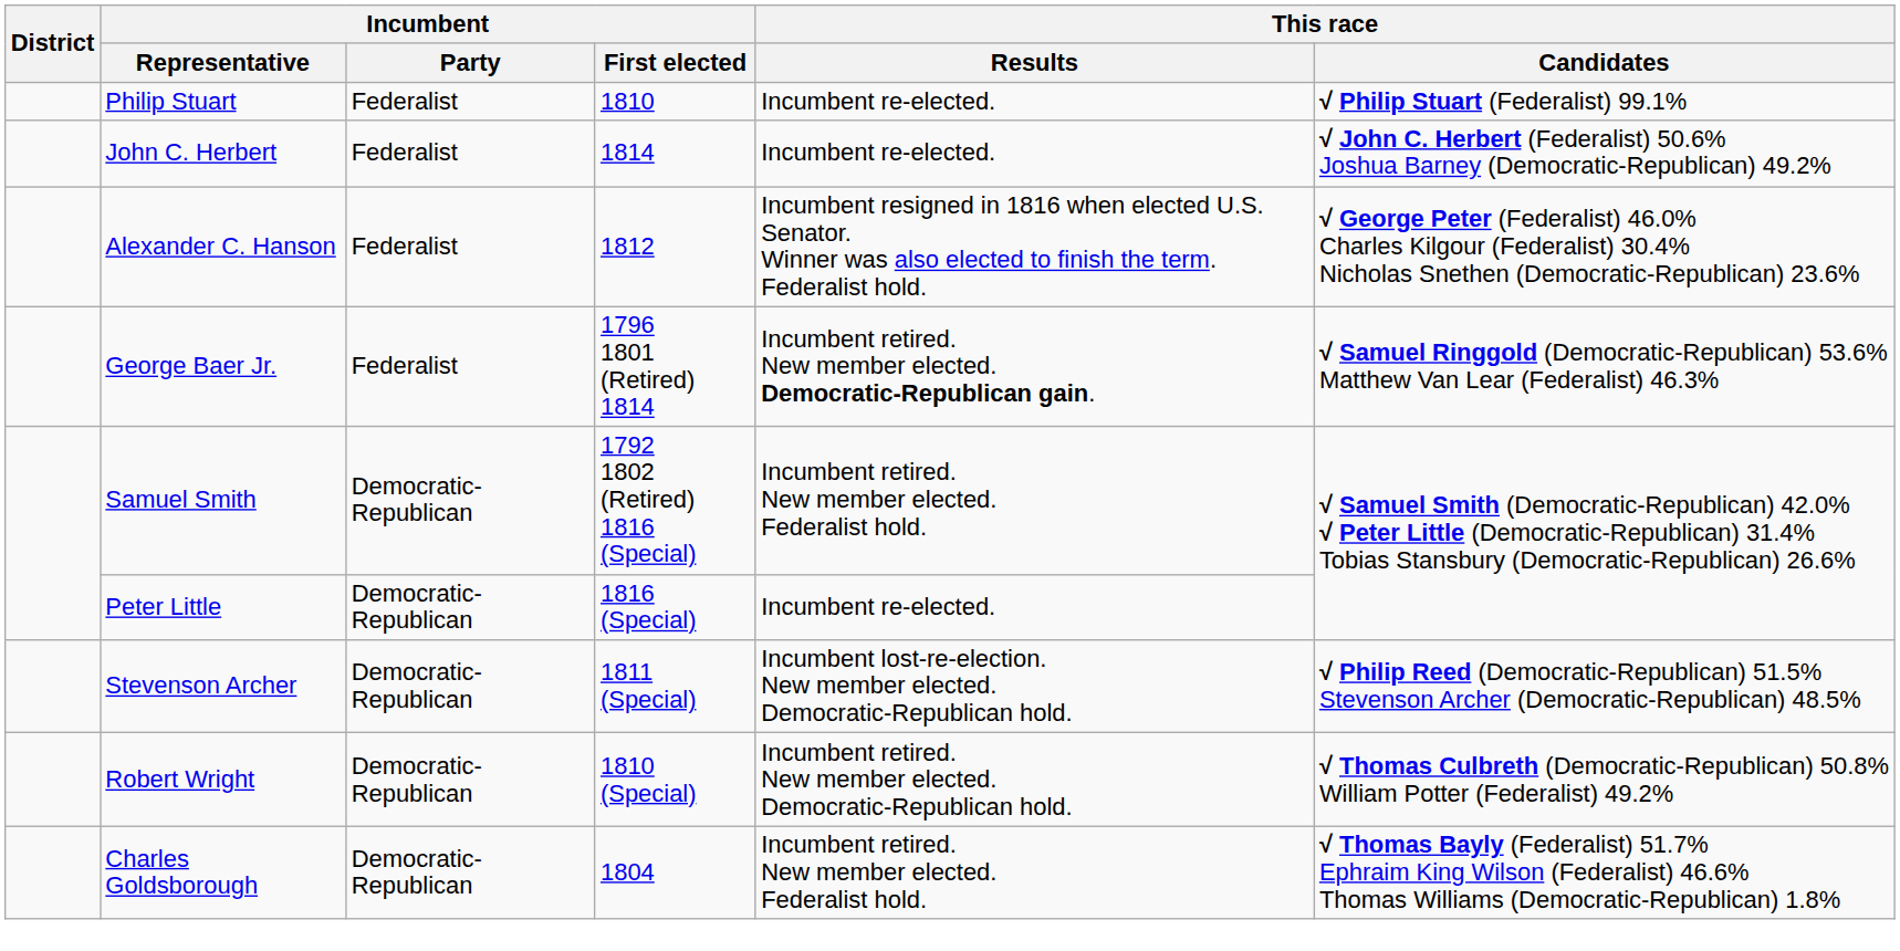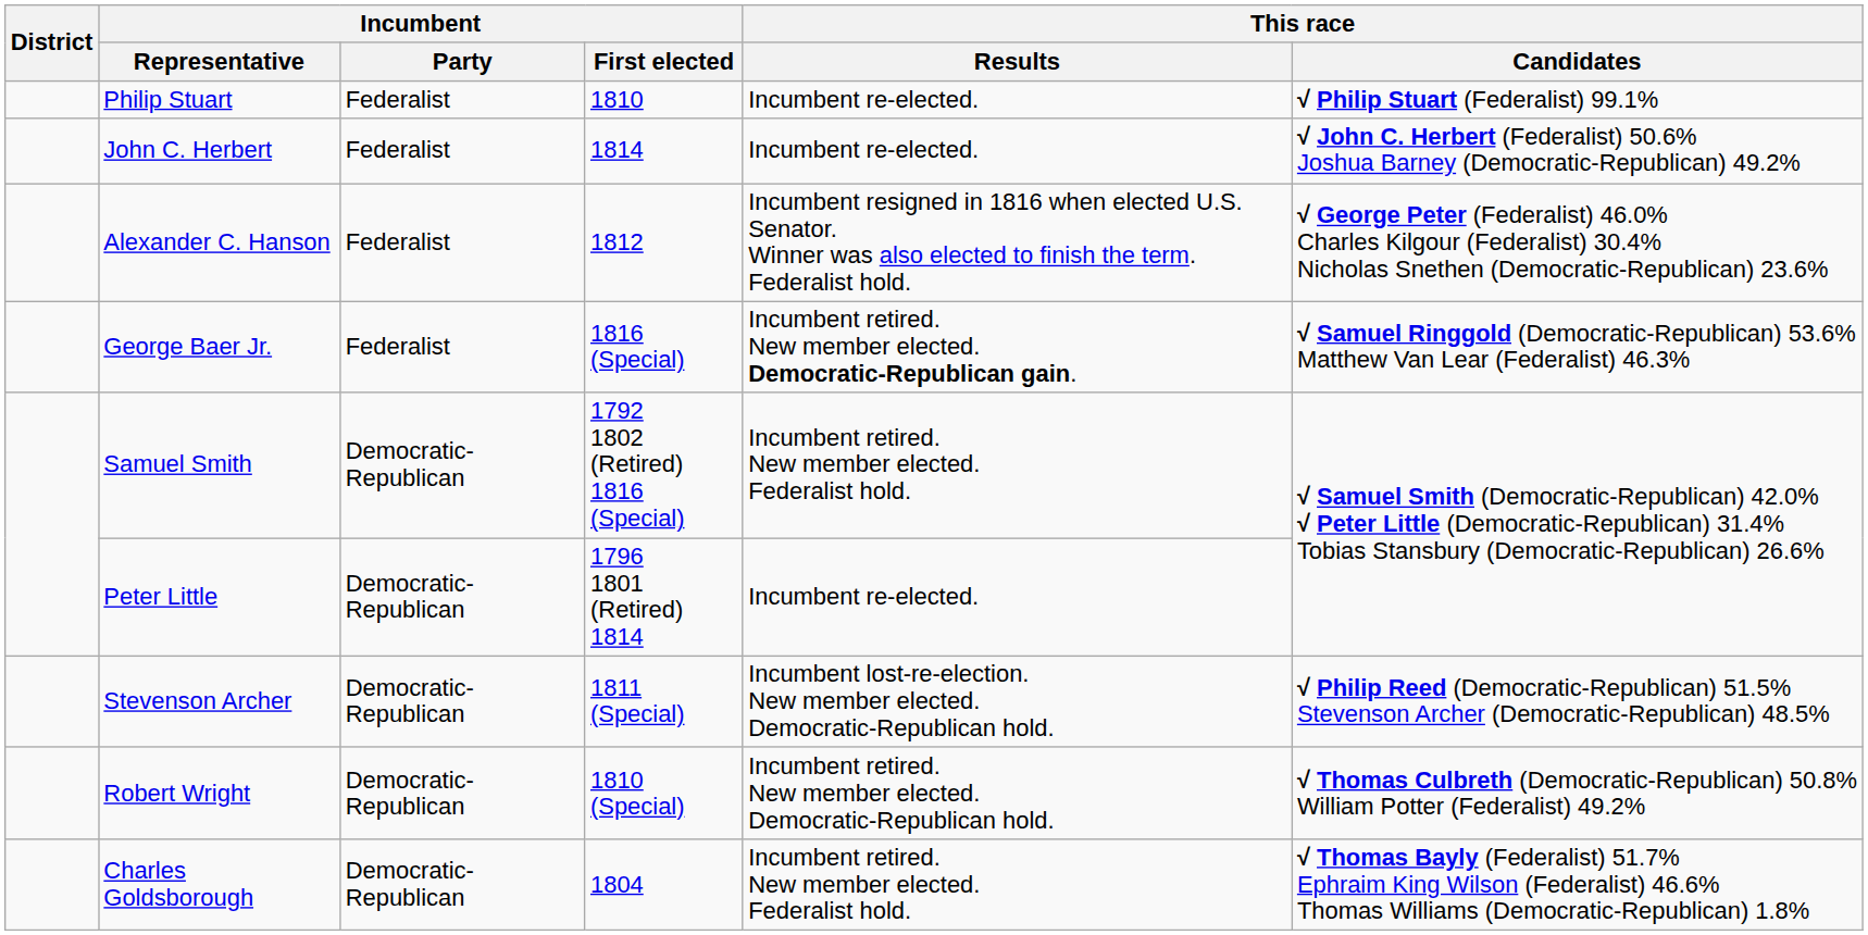 <table class=wikitable>
 <tr>
 <th rowspan=2>District</th>
 <th colspan=3>Incumbent</th>
 <th colspan=2>This race</th>
 </tr>
 <tr>
 <th>Representative</th>
 <th>Party</th>
 <th>First elected</th>
 <th>Results</th>
 <th>Candidates</th>
 </tr>
 <tr>
 <td></td>
 <td><a href='#'>Philip Stuart</a></td>
 <td>Federalist</td>
 <td><a href='#'>1810</a></td>
 <td>Incumbent re-elected.</td>
 <td nowrap><strong>√ <a href='#'>Philip Stuart</a></strong> (Federalist) 99.1%</td>
 </tr>
 <tr>
 <td></td>
 <td><a href='#'>John C. Herbert</a></td>
 <td>Federalist</td>
 <td><a href='#'>1814</a></td>
 <td>Incumbent re-elected.</td>
 <td nowrap><strong>√ <a href='#'>John C. Herbert</a></strong> (Federalist) 50.6%<br><a href='#'>Joshua Barney</a> (Democratic-Republican) 49.2%</td>
 </tr>
 <tr>
 <td></td>
 <td><a href='#'>Alexander C. Hanson</a></td>
 <td>Federalist</td>
 <td><a href='#'>1812</a></td>
 <td>Incumbent resigned in 1816 when elected U.S. Senator.<br>Winner was <a href='#'>also elected to finish the term</a>.<br>Federalist hold.</td>
 <td nowrap><strong>√ <a href='#'>George Peter</a></strong> (Federalist) 46.0%<br>Charles Kilgour (Federalist) 30.4%<br>Nicholas Snethen (Democratic-Republican) 23.6%</td>
 </tr>
 <tr>
 <td></td>
 <td><a href='#'>George Baer Jr.</a></td>
 <td>Federalist</td>
-<td><a href='#'>1796</a><br>1801 (Retired)<br><a href='#'>1814</a></td>
+<td><a href='#'>1816 (Special)</a></td>
 <td>Incumbent retired.<br>New member elected.<br><strong>Democratic-Republican gain</strong>.</td>
 <td nowrap><strong>√ <a href='#'>Samuel Ringgold</a></strong> (Democratic-Republican) 53.6%<br>Matthew Van Lear (Federalist) 46.3%</td>
 </tr>
 <tr>
 <td rowspan=2><br></td>
 <td><a href='#'>Samuel Smith</a></td>
 <td>Democratic-Republican</td>
 <td><a href='#'>1792</a><br>1802 (Retired)<br><a href='#'>1816 (Special)</a></td>
 <td>Incumbent retired.<br>New member elected.<br>Federalist hold.</td>
 <td rowspan=2 nowrap><strong>√ <a href='#'>Samuel Smith</a></strong> (Democratic-Republican) 42.0%<br><strong>√ <a href='#'>Peter Little</a></strong> (Democratic-Republican) 31.4%<br>Tobias Stansbury (Democratic-Republican) 26.6%</td>
 </tr>
 <tr>
 <td><a href='#'>Peter Little</a></td>
 <td>Democratic-Republican</td>
-<td><a href='#'>1816 (Special)</a></td>
+<td><a href='#'>1796</a><br>1801 (Retired)<br><a href='#'>1814</a></td>
 <td>Incumbent re-elected.</td>
 </tr>
 <tr>
 <td></td>
 <td><a href='#'>Stevenson Archer</a></td>
 <td>Democratic-Republican</td>
 <td><a href='#'>1811 (Special)</a></td>
 <td>Incumbent lost-re-election.<br>New member elected.<br>Democratic-Republican hold.</td>
 <td nowrap><strong>√ <a href='#'>Philip Reed</a></strong> (Democratic-Republican) 51.5%<br><a href='#'>Stevenson Archer</a> (Democratic-Republican) 48.5%</td>
 </tr>
 <tr>
 <td></td>
 <td><a href='#'>Robert Wright</a></td>
 <td>Democratic-Republican</td>
 <td><a href='#'>1810 (Special)</a></td>
 <td>Incumbent retired.<br>New member elected.<br>Democratic-Republican hold.</td>
 <td nowrap><strong>√ <a href='#'>Thomas Culbreth</a></strong> (Democratic-Republican) 50.8%<br>William Potter (Federalist) 49.2%</td>
 </tr>
 <tr>
 <td></td>
 <td><a href='#'>Charles Goldsborough</a></td>
 <td>Democratic-Republican</td>
 <td><a href='#'>1804</a></td>
 <td>Incumbent retired.<br>New member elected.<br>Federalist hold.</td>
 <td nowrap><strong>√ <a href='#'>Thomas Bayly</a></strong> (Federalist) 51.7%<br><a href='#'>Ephraim King Wilson</a> (Federalist) 46.6%<br>Thomas Williams (Democratic-Republican) 1.8%</td>
 </tr>
 </table>
